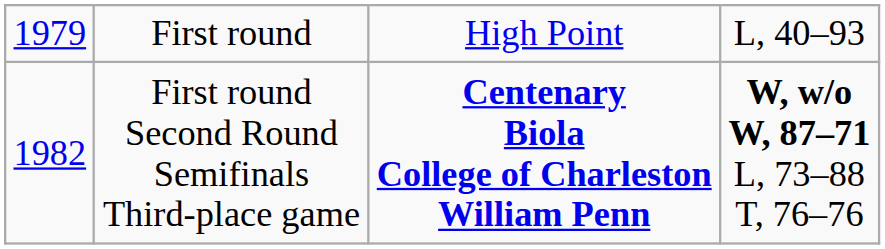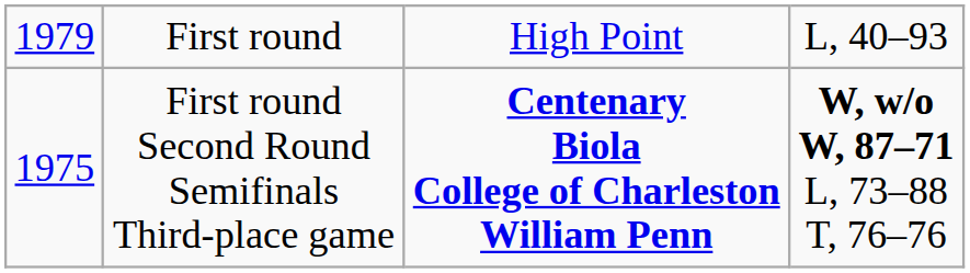 <table class="wikitable">
 <tr align="center">
 <td><a href='#'>1979</a></td>
 <td>First round</td>
 <td><a href='#'>High Point</a></td>
 <td>L, 40–93</td>
 </tr>
 <tr align="center">
-<td><a href='#'>1982</a></td>
+<td><a href='#'>1975</a></td>
 <td>First round<br>Second Round<br>Semifinals<br>Third-place game</td>
 <td><strong><a href='#'>Centenary</a><br><a href='#'>Biola</a><br><a href='#'>College of Charleston</a><br><a href='#'>William Penn</a></strong></td>
 <td><strong>W, w/o</strong><br><strong>W, 87–71</strong><br>L, 73–88<br>T, 76–76</td>
 </tr>
 </table>
